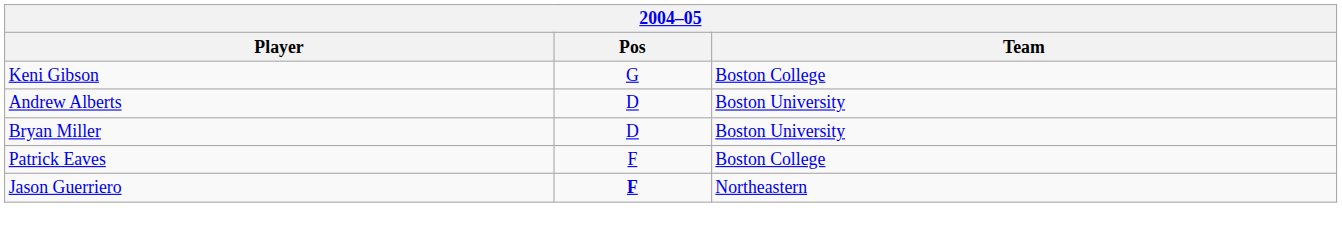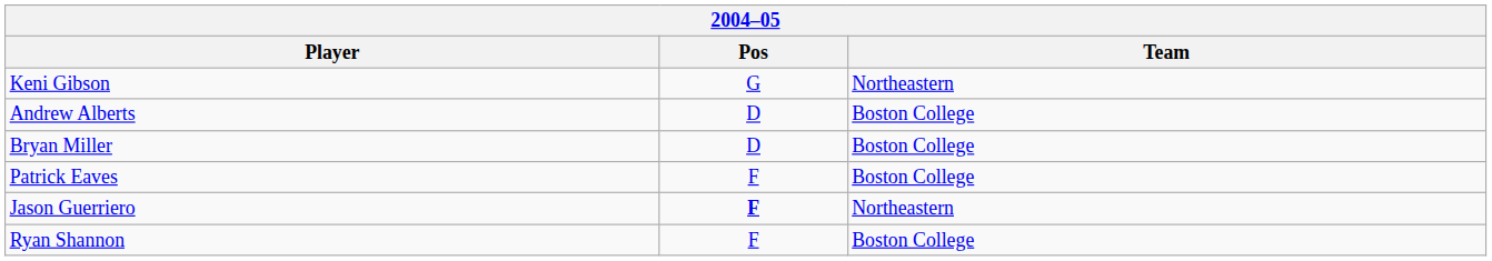 <table class="wikitable" width=95%>
 <tr>
 <th colspan=3><a href='#'>2004–05</a></th>
 </tr>
 <tr>
 <th>Player</th>
 <th>Pos</th>
 <th>Team</th>
 </tr>
 <tr>
 <td><a href='#'>Keni Gibson</a></td>
 <td align=center><a href='#'>G</a></td>
-<td><a href='#'>Boston College</a></td>
+<td><a href='#'>Northeastern</a></td>
 </tr>
 <tr>
 <td><a href='#'>Andrew Alberts</a></td>
 <td align=center><a href='#'>D</a></td>
-<td><a href='#'>Boston University</a></td>
+<td><a href='#'>Boston College</a></td>
 </tr>
 <tr>
 <td><a href='#'>Bryan Miller</a></td>
 <td align=center><a href='#'>D</a></td>
-<td><a href='#'>Boston University</a></td>
+<td><a href='#'>Boston College</a></td>
 </tr>
 <tr>
 <td><a href='#'>Patrick Eaves</a></td>
 <td align=center><a href='#'>F</a></td>
 <td><a href='#'>Boston College</a></td>
 </tr>
 <tr>
 <td><a href='#'>Jason Guerriero</a></td>
 <td align=center><strong><a href='#'>F</a></strong></td>
 <td><a href='#'>Northeastern</a></td>
 </tr>
+<tr>
+<td><a href='#'>Ryan Shannon</a></td>
+<td align=center><a href='#'>F</a></td>
+<td><a href='#'>Boston College</a></td>
+</tr>
 </table>
